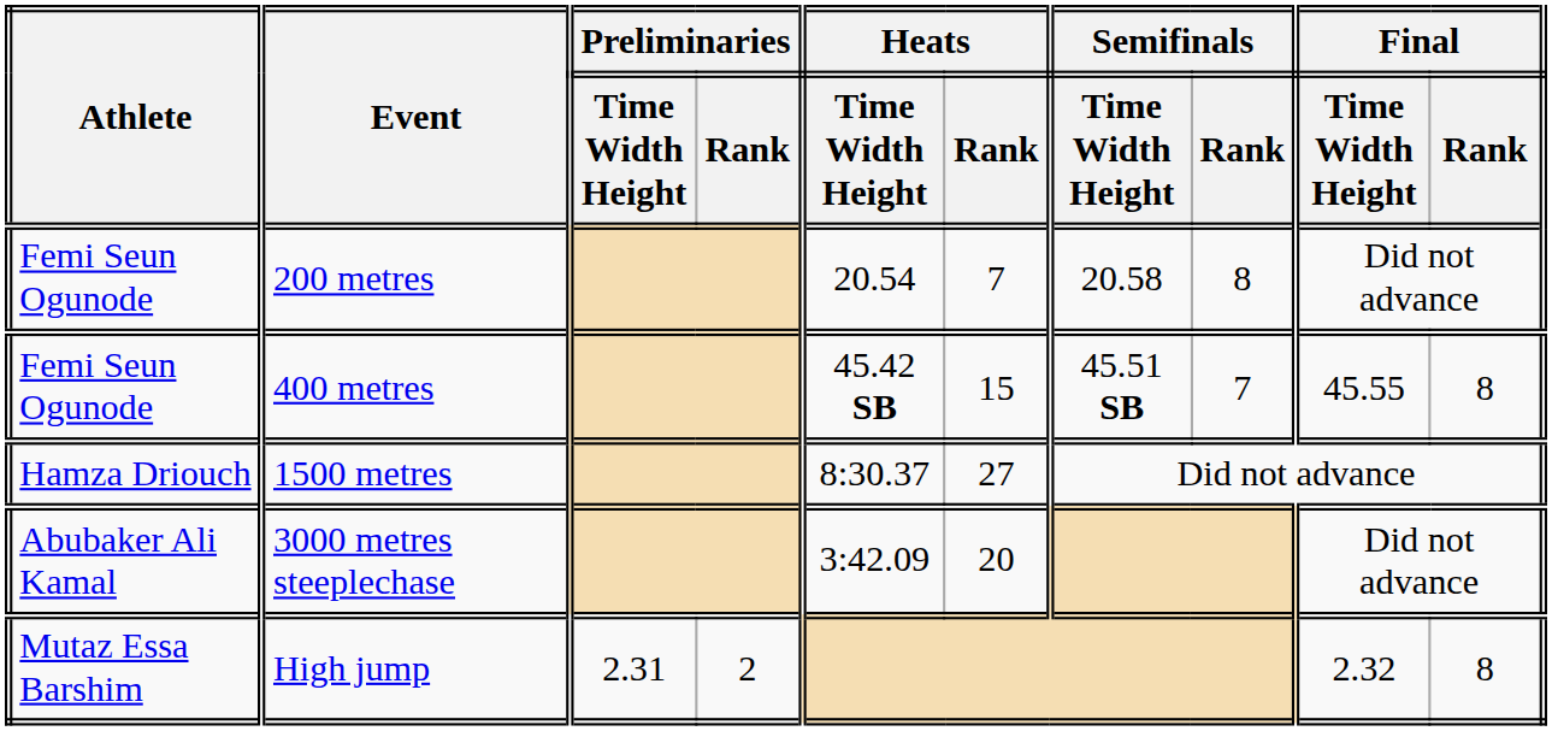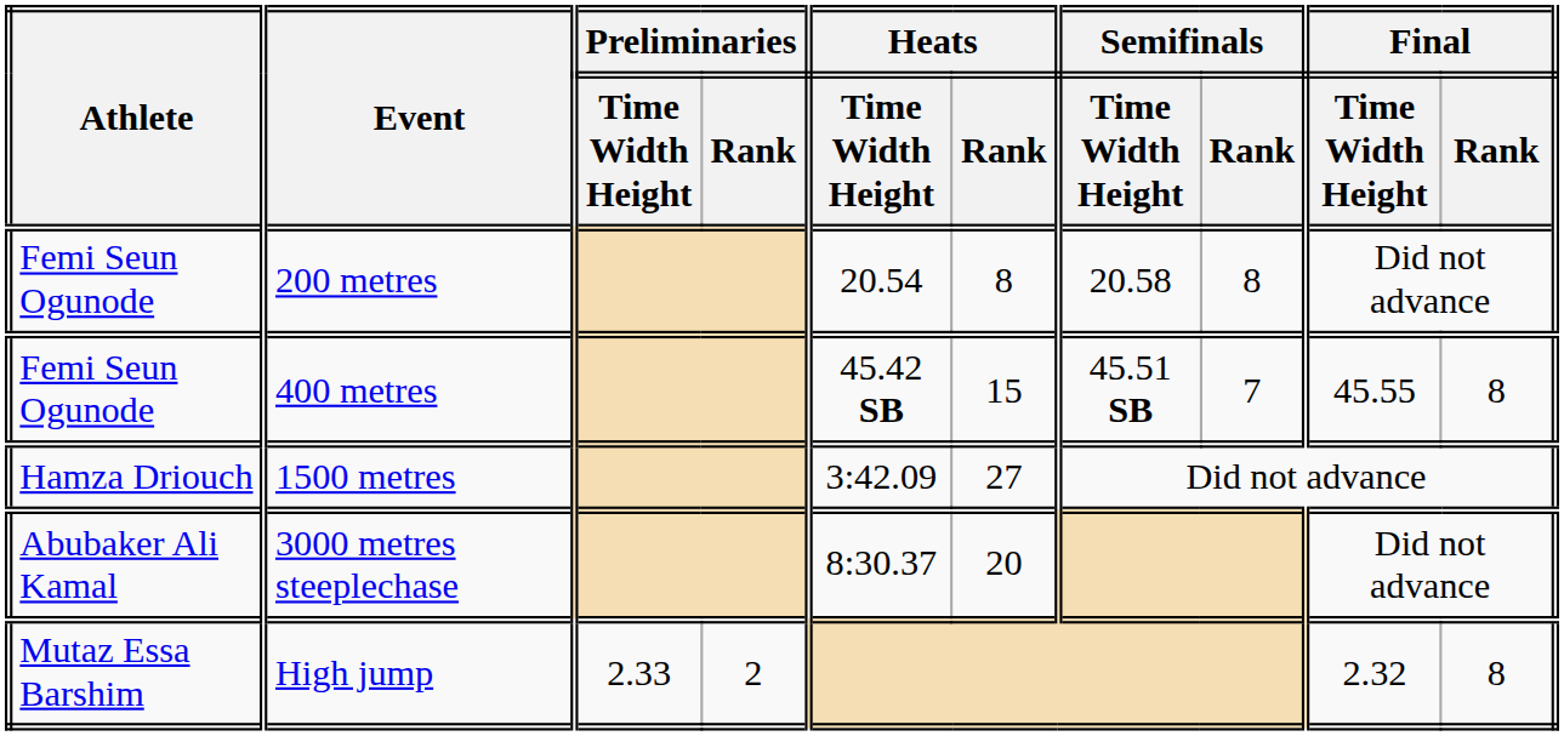 <table class=wikitable style="font-size:90%; border: double;">
 <tr>
 <th rowspan="2" style="border-right:double">Athlete</th>
 <th rowspan="2" style="border-right:double">Event</th>
 <th colspan="2" style="border-right:double; border-bottom:double;">Preliminaries</th>
 <th colspan="2" style="border-right:double; border-bottom:double;">Heats</th>
 <th colspan="2" style="border-right:double; border-bottom:double;">Semifinals</th>
 <th colspan="2" style="border-right:double; border-bottom:double;">Final</th>
 </tr>
 <tr>
 <th>Time<br>Width<br>Height</th>
 <th style="border-right:double">Rank</th>
 <th>Time<br>Width<br>Height</th>
 <th style="border-right:double">Rank</th>
 <th>Time<br>Width<br>Height</th>
 <th style="border-right:double">Rank</th>
 <th>Time<br>Width<br>Height</th>
 <th style="border-right:double">Rank</th>
 </tr>
 <tr style="border-top: double;">
 <td style="border-right:double"><a href='#'>Femi Seun Ogunode</a></td>
 <td style="border-right:double"><a href='#'>200 metres</a></td>
 <td style="border-right:double" colspan= 2 bgcolor="wheat"></td>
 <td align=center>20.54</td>
-<td align=center style="border-right:double">7</td>
+<td align=center style="border-right:double">8</td>
 <td align=center>20.58</td>
 <td align=center style="border-right:double">8</td>
 <td colspan="2" align=center>Did not advance</td>
 </tr>
 <tr style="border-top: double;">
 <td style="border-right:double"><a href='#'>Femi Seun Ogunode</a></td>
 <td style="border-right:double"><a href='#'>400 metres</a></td>
 <td style="border-right:double" colspan= 2 bgcolor="wheat"></td>
 <td align=center>45.42 <strong>SB</strong></td>
 <td style="border-right:double" align=center>15</td>
 <td align=center>45.51 <strong>SB</strong></td>
 <td style="border-right:double" align=center>7</td>
 <td align=center>45.55</td>
 <td align=center>8</td>
 </tr>
 <tr style="border-top: double;">
 <td style="border-right:double"><a href='#'>Hamza Driouch</a></td>
 <td style="border-right:double"><a href='#'>1500 metres</a></td>
 <td style="border-right:double" colspan= 2 bgcolor="wheat"></td>
-<td align=center>8:30.37</td>
+<td align=center>3:42.09</td>
 <td align=center style="border-right:double">27</td>
 <td colspan="4" align=center>Did not advance</td>
 </tr>
 <tr style="border-top: double;">
 <td style="border-right:double"><a href='#'>Abubaker Ali Kamal</a></td>
 <td style="border-right:double"><a href='#'>3000 metres steeplechase</a></td>
 <td style="border-right:double" colspan= 2 bgcolor="wheat"></td>
-<td align=center>3:42.09</td>
+<td align=center>8:30.37</td>
 <td align=center style="border-right:double">20</td>
 <td style="border-right:double" colspan= 2 bgcolor="wheat"></td>
 <td colspan="2" align=center>Did not advance</td>
 </tr>
 <tr style="border-top: double;">
 <td style="border-right:double"><a href='#'>Mutaz Essa Barshim</a></td>
 <td style="border-right:double"><a href='#'>High jump</a></td>
-<td align=center>2.31</td>
+<td align=center>2.33</td>
 <td align=center style="border-right:double">2</td>
 <td style="border-right:double" colspan= 4 bgcolor="wheat"></td>
 <td align=center>2.32</td>
 <td align=center>8</td>
 </tr>
 </table>
